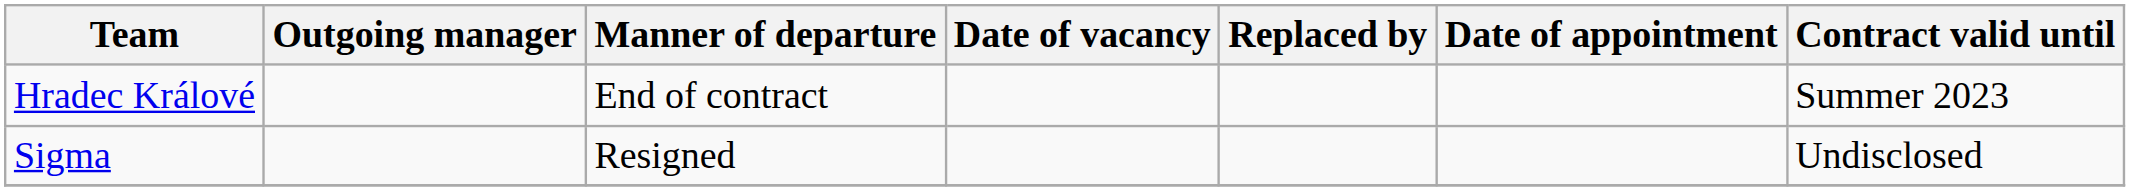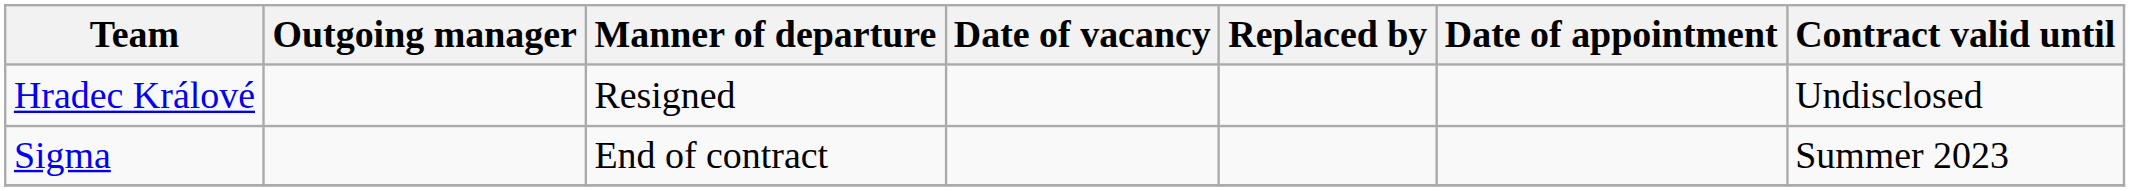 <table class="wikitable sortable">
 <tr>
 <th>Team</th>
 <th>Outgoing manager</th>
 <th>Manner of departure</th>
 <th>Date of vacancy</th>
 <th>Replaced by</th>
 <th>Date of appointment</th>
 <th>Contract valid until</th>
 </tr>
 <tr>
 <td><a href='#'>Hradec Králové</a></td>
 <td> </td>
+<td>Resigned</td>
+<td></td>
+<td> </td>
+<td></td>
+<td>Undisclosed</td>
+</tr>
+<tr>
+<td><a href='#'>Sigma</a></td>
+<td> </td>
 <td>End of contract</td>
 <td></td>
 <td> </td>
 <td></td>
 <td>Summer 2023</td>
 </tr>
 <tr>
-<td><a href='#'>Sigma</a></td>
-<td> </td>
-<td>Resigned</td>
-<td></td>
-<td> </td>
-<td></td>
-<td>Undisclosed</td>
-</tr>
-<tr>
 </tr>
 </table>
